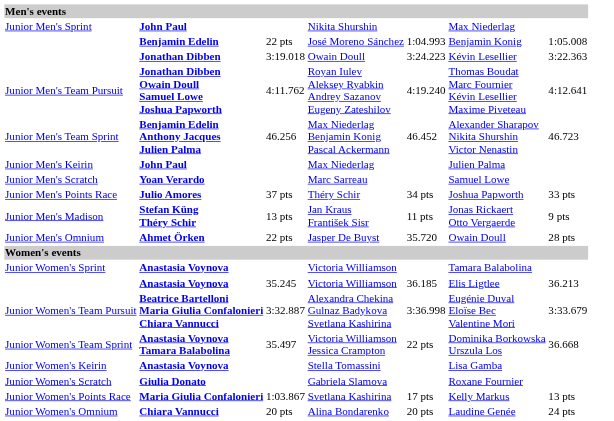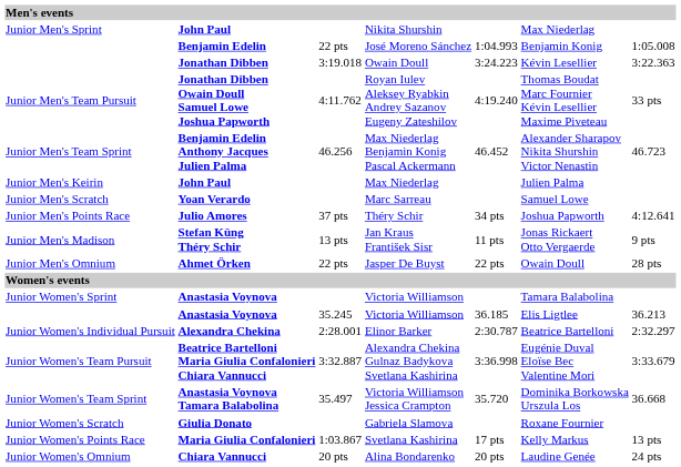 <table>
 <tr bgcolor="#cccccc">
 <td colspan=7><strong>Men's events</strong></td>
 </tr>
 <tr>
 <td><a href='#'>Junior Men's Sprint</a></td>
 <td><strong><a href='#'>John Paul</a></strong><br><small></small></td>
 <td></td>
 <td><a href='#'>Nikita Shurshin</a><br><small></small></td>
 <td></td>
 <td><a href='#'>Max Niederlag</a><br><small></small></td>
 <td></td>
 </tr>
 <tr>
 <td></td>
 <td><strong><a href='#'>Benjamin Edelin</a></strong><br><small></small></td>
 <td>22 pts</td>
 <td><a href='#'>José Moreno Sánchez</a><br><small></small></td>
 <td>1:04.993</td>
 <td><a href='#'>Benjamin Konig</a><br><small></small></td>
 <td>1:05.008</td>
 </tr>
 <tr>
 <td></td>
 <td><strong><a href='#'>Jonathan Dibben</a></strong><br><small></small></td>
 <td>3:19.018</td>
 <td><a href='#'>Owain Doull</a><br><small></small></td>
 <td>3:24.223</td>
 <td><a href='#'>Kévin Lesellier</a><br><small></small></td>
 <td>3:22.363</td>
 </tr>
 <tr>
 <td><a href='#'>Junior Men's Team Pursuit</a></td>
 <td><strong><a href='#'>Jonathan Dibben</a><br><a href='#'>Owain Doull</a><br><a href='#'>Samuel Lowe</a><br><a href='#'>Joshua Papworth</a></strong><br><small></small></td>
 <td>4:11.762</td>
 <td><a href='#'>Royan Iulev</a><br><a href='#'>Aleksey Ryabkin</a><br><a href='#'>Andrey Sazanov</a><br><a href='#'>Eugeny Zateshilov</a><br><small></small></td>
 <td>4:19.240</td>
 <td><a href='#'>Thomas Boudat</a><br><a href='#'>Marc Fournier</a><br><a href='#'>Kévin Lesellier</a><br><a href='#'>Maxime Piveteau</a><br><small></small></td>
-<td>4:12.641</td>
+<td>33 pts</td>
 </tr>
 <tr>
 <td><a href='#'>Junior Men's Team Sprint</a></td>
 <td><strong><a href='#'>Benjamin Edelin</a><br><a href='#'>Anthony Jacques</a><br><a href='#'>Julien Palma</a></strong><br><small></small></td>
 <td>46.256</td>
 <td><a href='#'>Max Niederlag</a><br><a href='#'>Benjamin Konig</a><br><a href='#'>Pascal Ackermann</a><br><small></small></td>
 <td>46.452</td>
 <td><a href='#'>Alexander Sharapov</a><br><a href='#'>Nikita Shurshin</a><br><a href='#'>Victor Nenastin</a><br><small></small></td>
 <td>46.723</td>
 </tr>
 <tr>
 <td><a href='#'>Junior Men's Keirin</a></td>
 <td><strong><a href='#'>John Paul</a></strong><br><small></small></td>
 <td></td>
 <td><a href='#'>Max Niederlag</a><br><small></small></td>
 <td></td>
 <td><a href='#'>Julien Palma</a><br><small></small></td>
 <td></td>
 </tr>
 <tr>
 <td><a href='#'>Junior Men's Scratch</a></td>
 <td><strong><a href='#'>Yoan Verardo</a></strong><br><small></small></td>
 <td></td>
 <td><a href='#'>Marc Sarreau</a><br><small></small></td>
 <td></td>
 <td><a href='#'>Samuel Lowe</a><br><small></small></td>
 <td></td>
 </tr>
 <tr>
 <td><a href='#'>Junior Men's Points Race</a></td>
 <td><strong><a href='#'>Julio Amores</a></strong><br><small></small></td>
 <td>37 pts</td>
 <td><a href='#'>Théry Schir</a><br><small></small></td>
 <td>34 pts</td>
 <td><a href='#'>Joshua Papworth</a><br><small></small></td>
-<td>33 pts</td>
+<td>4:12.641</td>
 </tr>
 <tr>
 <td><a href='#'>Junior Men's Madison</a></td>
 <td><strong><a href='#'>Stefan Küng</a><br><a href='#'>Théry Schir</a></strong><br><small></small></td>
 <td>13 pts</td>
 <td><a href='#'>Jan Kraus</a><br><a href='#'>František Sisr</a><br><small></small></td>
 <td>11 pts</td>
 <td><a href='#'>Jonas Rickaert</a><br><a href='#'>Otto Vergaerde</a><br><small></small></td>
 <td>9 pts</td>
 </tr>
 <tr>
 <td><a href='#'>Junior Men's Omnium</a></td>
 <td><strong><a href='#'>Ahmet Örken</a></strong><br><small></small></td>
 <td>22 pts</td>
 <td><a href='#'>Jasper De Buyst</a><br><small></small></td>
-<td>35.720</td>
+<td>22 pts</td>
 <td><a href='#'>Owain Doull</a><br><small></small></td>
 <td>28 pts</td>
 </tr>
 <tr style="background:#ccc;">
 <td colspan=7><strong>Women's events</strong></td>
 </tr>
 <tr>
 <td><a href='#'>Junior Women's Sprint</a></td>
 <td><strong><a href='#'>Anastasia Voynova</a></strong><br><small></small></td>
 <td></td>
 <td><a href='#'>Victoria Williamson</a><br><small></small></td>
 <td></td>
 <td><a href='#'>Tamara Balabolina</a><br><small></small></td>
 <td></td>
 </tr>
 <tr>
 <td></td>
 <td><strong><a href='#'>Anastasia Voynova</a></strong><br><small></small></td>
 <td>35.245</td>
 <td><a href='#'>Victoria Williamson</a><br><small></small></td>
 <td>36.185</td>
 <td><a href='#'>Elis Ligtlee</a><br><small></small></td>
 <td>36.213</td>
 </tr>
 <tr>
+<td><a href='#'>Junior Women's Individual Pursuit</a></td>
+<td><strong><a href='#'>Alexandra Chekina</a></strong><br><small></small></td>
+<td>2:28.001</td>
+<td><a href='#'>Elinor Barker</a><br><small></small></td>
+<td>2:30.787</td>
+<td><a href='#'>Beatrice Bartelloni</a><br><small></small></td>
+<td>2:32.297</td>
+</tr>
+<tr>
 <td><a href='#'>Junior Women's Team Pursuit</a></td>
 <td><strong><a href='#'>Beatrice Bartelloni</a><br><a href='#'>Maria Giulia Confalonieri</a><br><a href='#'>Chiara Vannucci</a></strong><br><small></small></td>
 <td>3:32.887</td>
 <td><a href='#'>Alexandra Chekina</a><br><a href='#'>Gulnaz Badykova</a><br><a href='#'>Svetlana Kashirina</a><br><small></small></td>
 <td>3:36.998</td>
 <td><a href='#'>Eugénie Duval</a><br><a href='#'>Eloïse Bec</a><br><a href='#'>Valentine Mori</a><br><small></small></td>
 <td>3:33.679</td>
 </tr>
 <tr>
 <td><a href='#'>Junior Women's Team Sprint</a></td>
 <td><strong><a href='#'>Anastasia Voynova</a><br><a href='#'>Tamara Balabolina</a></strong><br><small></small></td>
 <td>35.497</td>
 <td><a href='#'>Victoria Williamson</a><br><a href='#'>Jessica Crampton</a><br><small></small></td>
-<td>22 pts</td>
+<td>35.720</td>
 <td><a href='#'>Dominika Borkowska</a><br><a href='#'>Urszula Los</a><br><small></small></td>
 <td>36.668</td>
-</tr>
-<tr>
-<td><a href='#'>Junior Women's Keirin</a></td>
-<td><strong><a href='#'>Anastasia Voynova</a></strong><br><small></small></td>
-<td></td>
-<td><a href='#'>Stella Tomassini</a><br><small></small></td>
-<td></td>
-<td><a href='#'>Lisa Gamba</a><br><small></small></td>
-<td></td>
 </tr>
 <tr>
 <td><a href='#'>Junior Women's Scratch</a></td>
 <td><strong><a href='#'>Giulia Donato</a></strong><br><small></small></td>
 <td></td>
 <td><a href='#'>Gabriela Slamova</a><br><small></small></td>
 <td></td>
 <td><a href='#'>Roxane Fournier</a><br><small></small></td>
 <td></td>
 </tr>
 <tr>
 <td><a href='#'>Junior Women's Points Race</a></td>
 <td><strong><a href='#'>Maria Giulia Confalonieri</a></strong><br><small></small></td>
 <td>1:03.867</td>
 <td><a href='#'>Svetlana Kashirina</a><br><small></small></td>
 <td>17 pts</td>
 <td><a href='#'>Kelly Markus</a><br><small></small></td>
 <td>13 pts</td>
 </tr>
 <tr>
 <td><a href='#'>Junior Women's Omnium</a></td>
 <td><strong><a href='#'>Chiara Vannucci</a></strong><br><small></small></td>
 <td>20 pts</td>
 <td><a href='#'>Alina Bondarenko</a><br><small></small></td>
 <td>20 pts</td>
 <td><a href='#'>Laudine Genée</a><br><small></small></td>
 <td>24 pts</td>
 </tr>
 </table>
